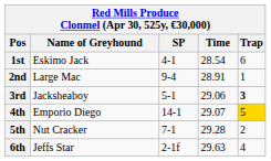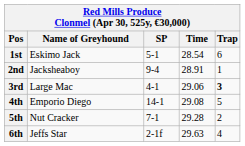 <table class="wikitable">
 <tr>
 <th colspan="6"><a href='#'>Red Mills Produce</a><br> <a href='#'>Clonmel</a> (Apr 30, 525y, €30,000)</th>
 </tr>
 <tr>
 <th width=30>Pos</th>
 <th width=180>Name of Greyhound</th>
 <th width=50>SP</th>
 <th width=50>Time</th>
 <th width=30>Trap</th>
 </tr>
 <tr>
 <th>1st</th>
 <td>Eskimo Jack </td>
-<td>4-1</td>
+<td>5-1</td>
 <td>28.54</td>
 <td>6</td>
 </tr>
 <tr>
 <th>2nd</th>
-<td>Large Mac</td>
+<td>Jacksheaboy</td>
 <td>9-4</td>
 <td>28.91</td>
 <td>1</td>
 </tr>
 <tr>
 <th>3rd</th>
-<td>Jacksheaboy</td>
-<td>5-1</td>
+<td>Large Mac</td>
+<td>4-1</td>
 <td>29.06</td>
 <td><strong>3</strong></td>
 </tr>
 <tr>
 <th>4th</th>
 <td>Emporio Diego</td>
 <td>14-1</td>
-<td>29.07</td>
-<td style="background: gold;">5</td>
+<td>29.08</td>
+<td>5</td>
 </tr>
 <tr>
 <th>5th</th>
 <td>Nut Cracker</td>
 <td>7-1</td>
 <td>29.28</td>
 <td>2</td>
 </tr>
 <tr>
 <th>6th</th>
 <td>Jeffs Star</td>
 <td>2-1f</td>
 <td>29.63</td>
 <td>4</td>
 </tr>
 </table>
